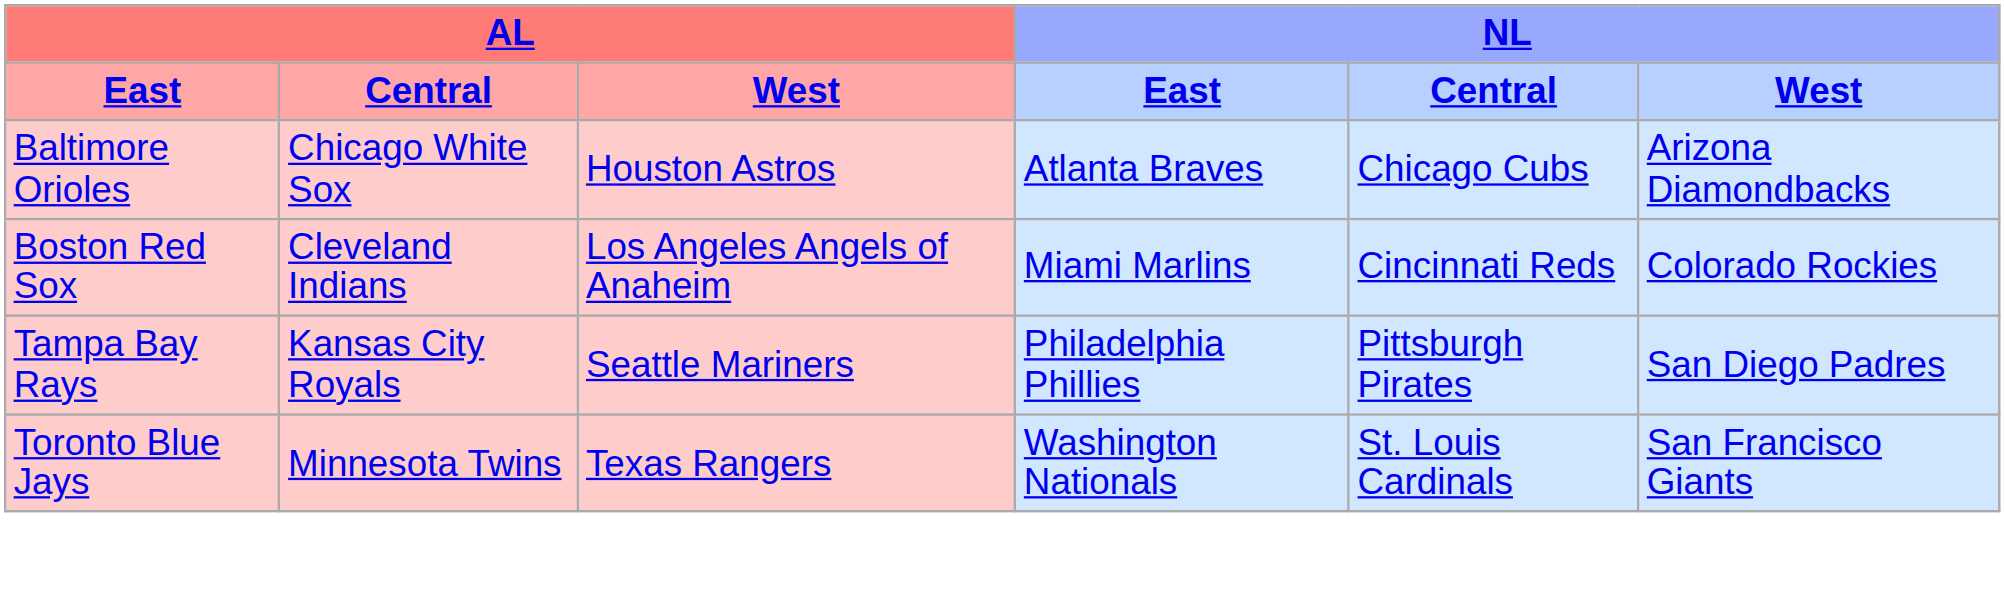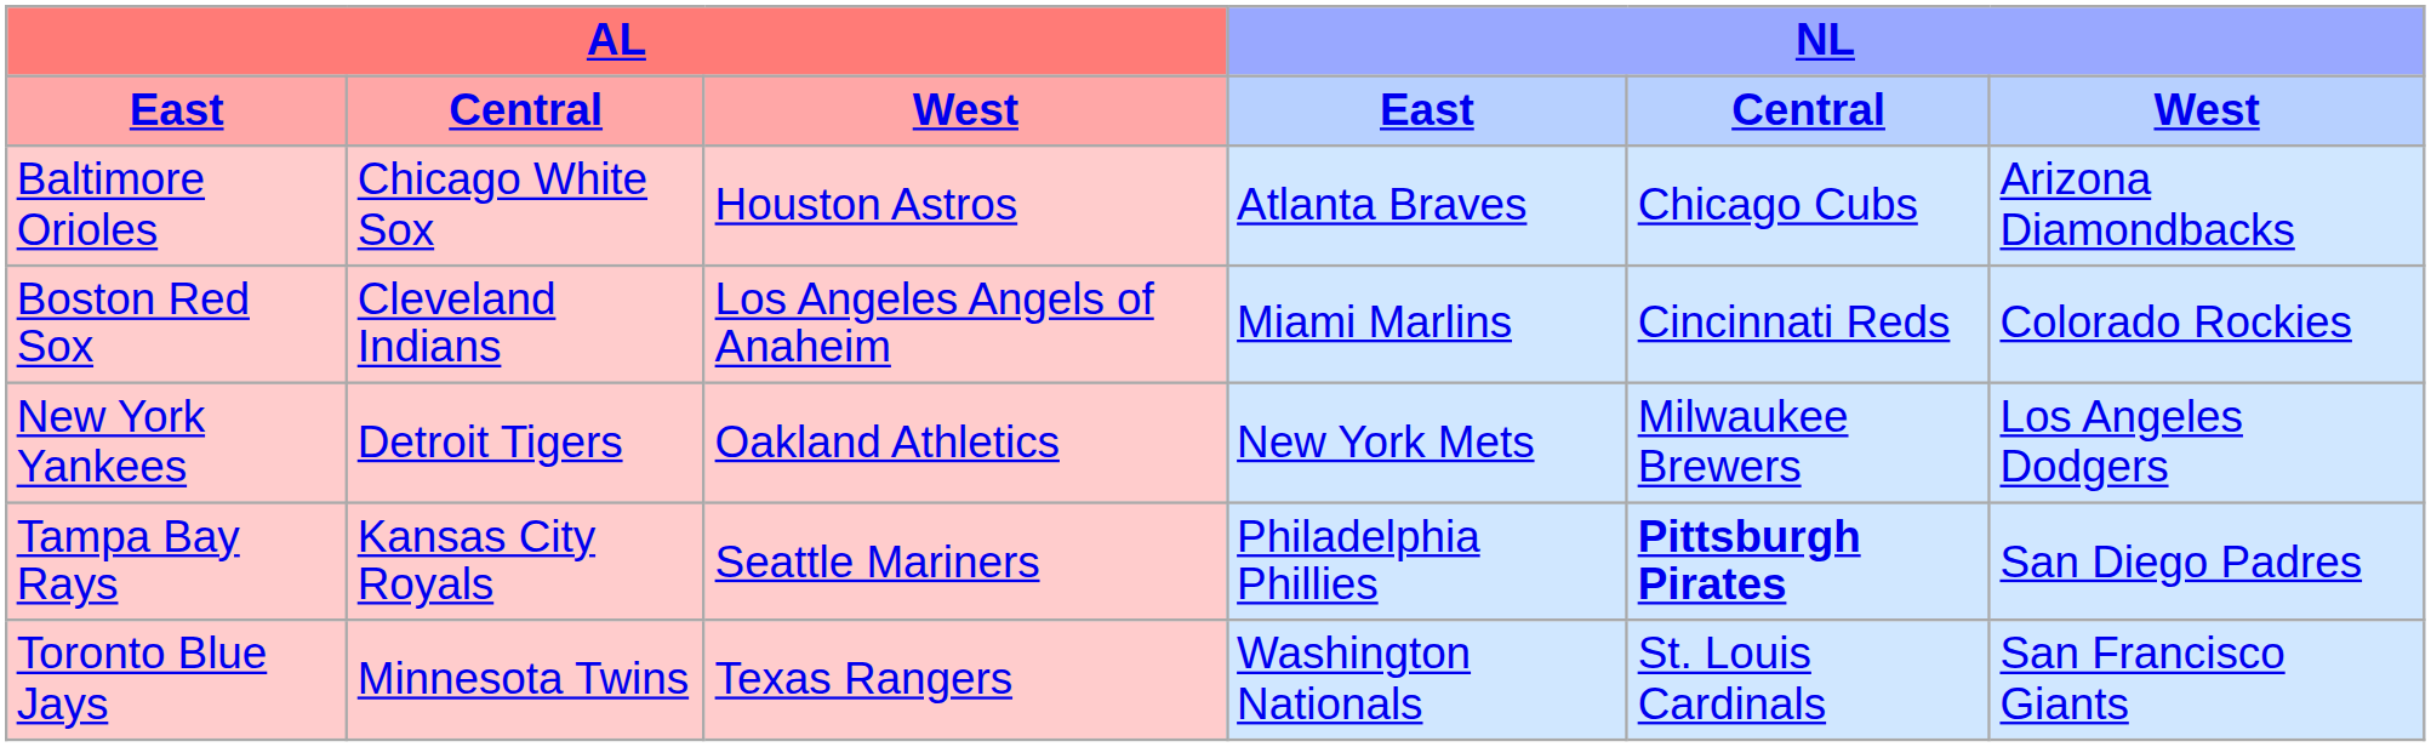 <table class="wikitable" style="font-size:100%;line-height:1.1;">
 <tr>
 <th colspan="3" style="background-color: #FF7B77;"><a href='#'>AL</a></th>
 <th colspan="3" style="background-color: #99A8FF;"><a href='#'>NL</a></th>
 </tr>
 <tr>
 <th style="background-color: #FFA7A7;"><a href='#'>East</a></th>
 <th style="background-color: #FFA7A7;"><a href='#'>Central</a></th>
 <th style="background-color: #FFA7A7;"><a href='#'>West</a></th>
 <th style="background-color: #B7D0FF;"><a href='#'>East</a></th>
 <th style="background-color: #B7D0FF;"><a href='#'>Central</a></th>
 <th style="background-color: #B7D0FF;"><a href='#'>West</a></th>
 </tr>
 <tr>
 <td style="background-color: #FFCCCC;"><a href='#'>Baltimore Orioles</a></td>
 <td style="background-color: #FFCCCC;"><a href='#'>Chicago White Sox</a></td>
 <td style="background-color: #FFCCCC;"><a href='#'>Houston Astros</a></td>
 <td style="background-color: #D0E7FF;"><a href='#'>Atlanta Braves</a></td>
 <td style="background-color: #D0E7FF;"><a href='#'>Chicago Cubs</a></td>
 <td style="background-color: #D0E7FF;"><a href='#'>Arizona Diamondbacks</a></td>
 </tr>
 <tr>
 <td style="background-color: #FFCCCC;"><a href='#'>Boston Red Sox</a></td>
 <td style="background-color: #FFCCCC;"><a href='#'>Cleveland Indians</a></td>
 <td style="background-color: #FFCCCC;"><a href='#'>Los Angeles Angels of Anaheim</a></td>
 <td style="background-color: #D0E7FF;"><a href='#'>Miami Marlins</a></td>
 <td style="background-color: #D0E7FF;"><a href='#'>Cincinnati Reds</a></td>
 <td style="background-color: #D0E7FF;"><a href='#'>Colorado Rockies</a></td>
 </tr>
 <tr>
+<td style="background-color: #FFCCCC;"><a href='#'>New York Yankees</a></td>
+<td style="background-color: #FFCCCC;"><a href='#'>Detroit Tigers</a></td>
+<td style="background-color: #FFCCCC;"><a href='#'>Oakland Athletics</a></td>
+<td style="background-color: #D0E7FF;"><a href='#'>New York Mets</a></td>
+<td style="background-color: #D0E7FF;"><a href='#'>Milwaukee Brewers</a></td>
+<td style="background-color: #D0E7FF;"><a href='#'>Los Angeles Dodgers</a></td>
+</tr>
+<tr>
 <td style="background-color: #FFCCCC;"><a href='#'>Tampa Bay Rays</a></td>
 <td style="background-color: #FFCCCC;"><a href='#'>Kansas City Royals</a></td>
 <td style="background-color: #FFCCCC;"><a href='#'>Seattle Mariners</a></td>
 <td style="background-color: #D0E7FF;"><a href='#'>Philadelphia Phillies</a></td>
-<td style="background-color: #D0E7FF;"><a href='#'>Pittsburgh Pirates</a></td>
+<td style="background-color: #D0E7FF;"><strong><a href='#'>Pittsburgh Pirates</a></strong></td>
 <td style="background-color: #D0E7FF;"><a href='#'>San Diego Padres</a></td>
 </tr>
 <tr>
 <td style="background-color: #FFCCCC;"><a href='#'>Toronto Blue Jays</a></td>
 <td style="background-color: #FFCCCC;"><a href='#'>Minnesota Twins</a></td>
 <td style="background-color: #FFCCCC;"><a href='#'>Texas Rangers</a></td>
 <td style="background-color: #D0E7FF;"><a href='#'>Washington Nationals</a></td>
 <td style="background-color: #D0E7FF;"><a href='#'>St. Louis Cardinals</a></td>
 <td style="background-color: #D0E7FF;"><a href='#'>San Francisco Giants</a></td>
 </tr>
 </table>
